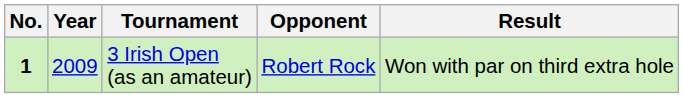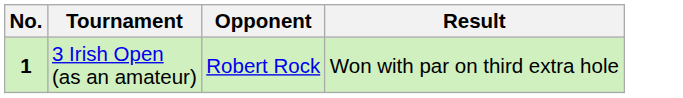 <table class="wikitable" style="font-size:95%;">
 <tr>
 <th>No.</th>
-<th>Year</th>
 <th>Tournament</th>
 <th>Opponent</th>
 <th>Result</th>
 </tr>
 <tr style="background:#D0F0C0;">
 <td align=center><strong>1</strong></td>
-<td><a href='#'>2009</a></td>
 <td><a href='#'>3 Irish Open</a><br>(as an amateur)</td>
 <td> <a href='#'>Robert Rock</a></td>
 <td>Won with par on third extra hole</td>
 </tr>
 </table>
